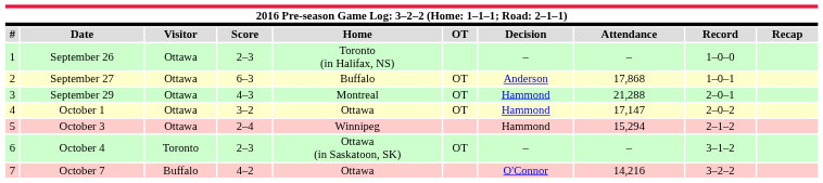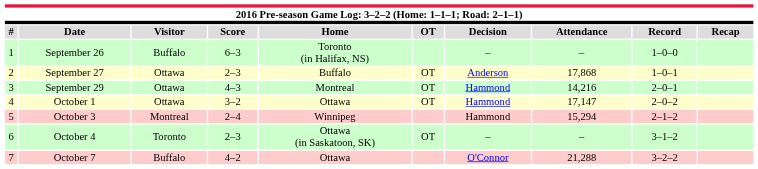 <table class="toccolours collapsible collapsed" style="width:90%; clear:both; margin:1.5em auto; text-align:center;">
 <tr>
 <th colspan=10 style="background:#fff; border-top:#e4173e 5px solid; border-bottom:#000 5px solid;">2016 Pre-season Game Log: 3–2–2 (Home: 1–1–1; Road: 2–1–1)</th>
 </tr>
 <tr style="background:#ddd;">
 <th>#</th>
 <th>Date</th>
 <th>Visitor</th>
 <th>Score</th>
 <th>Home</th>
 <th>OT</th>
 <th>Decision</th>
 <th>Attendance</th>
 <th>Record</th>
 <th>Recap</th>
 </tr>
 <tr style="background:#cfc;">
 <td>1</td>
 <td>September 26</td>
-<td>Ottawa</td>
-<td>2–3</td>
+<td>Buffalo</td>
+<td>6–3</td>
 <td>Toronto<br>(in Halifax, NS)</td>
 <td></td>
 <td>–</td>
 <td>–</td>
 <td>1–0–0</td>
 <td></td>
 </tr>
 <tr style="background:#ffc;">
 <td>2</td>
 <td>September 27</td>
 <td>Ottawa</td>
-<td>6–3</td>
+<td>2–3</td>
 <td>Buffalo</td>
 <td>OT</td>
 <td><a href='#'>Anderson</a></td>
 <td>17,868</td>
 <td>1–0–1</td>
 <td></td>
 </tr>
 <tr style="background:#cfc;">
 <td>3</td>
 <td>September 29</td>
 <td>Ottawa</td>
 <td>4–3</td>
 <td>Montreal</td>
 <td>OT</td>
 <td><a href='#'>Hammond</a></td>
-<td>21,288</td>
+<td>14,216</td>
 <td>2–0–1</td>
 <td></td>
 </tr>
 <tr style="background:#ffc;">
 <td>4</td>
 <td>October 1</td>
 <td>Ottawa</td>
 <td>3–2</td>
 <td>Ottawa</td>
 <td>OT</td>
 <td><a href='#'>Hammond</a></td>
 <td>17,147</td>
 <td>2–0–2</td>
 <td></td>
 </tr>
 <tr style="background:#fcc;">
 <td>5</td>
 <td>October 3</td>
-<td>Ottawa</td>
+<td>Montreal</td>
 <td>2–4</td>
 <td>Winnipeg</td>
 <td></td>
 <td>Hammond</td>
 <td>15,294</td>
 <td>2–1–2</td>
 <td></td>
 </tr>
 <tr style="background:#cfc;">
 <td>6</td>
 <td>October 4</td>
 <td>Toronto</td>
 <td>2–3</td>
 <td>Ottawa<br>(in Saskatoon, SK)</td>
 <td>OT</td>
 <td>–</td>
 <td>–</td>
 <td>3–1–2</td>
 <td></td>
 </tr>
 <tr style="background:#fcc;">
 <td>7</td>
 <td>October 7</td>
 <td>Buffalo</td>
 <td>4–2</td>
 <td>Ottawa</td>
 <td></td>
 <td><a href='#'>O'Connor</a></td>
-<td>14,216</td>
+<td>21,288</td>
 <td>3–2–2</td>
 <td></td>
 </tr>
 </table>
